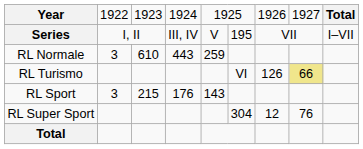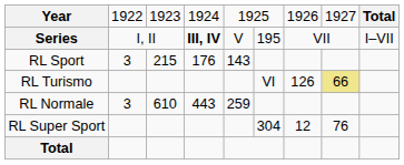 <table class="wikitable" style="text-align:center; font-size:91%;">
 <tr>
 <th>Year</th>
 <td>1922</td>
 <td>1923</td>
 <td>1924</td>
 <td colspan=2>1925</td>
 <td>1926</td>
 <td>1927</td>
 <th>Total</th>
 </tr>
 <tr>
 <th>Series</th>
 <td colspan=2>I, II</td>
-<td>III, IV</td>
+<td><strong>III, IV</strong></td>
 <td>V</td>
 <td>195</td>
 <td colspan=2>VII</td>
 <td>I–VII</td>
 </tr>
 <tr>
-<td>RL Normale</td>
+<td>RL Sport</td>
 <td>3</td>
-<td>610</td>
-<td>443</td>
-<td>259</td>
+<td>215</td>
+<td>176</td>
+<td>143</td>
 <td></td>
 <td></td>
 <td></td>
 <td></td>
 </tr>
 <tr>
 <td>RL Turismo</td>
 <td></td>
 <td></td>
 <td></td>
 <td></td>
 <td>VI</td>
 <td>126</td>
 <td style="background: khaki;">66</td>
 <td></td>
 </tr>
 <tr>
-<td>RL Sport</td>
+<td>RL Normale</td>
 <td>3</td>
-<td>215</td>
-<td>176</td>
-<td>143</td>
+<td>610</td>
+<td>443</td>
+<td>259</td>
 <td></td>
 <td></td>
 <td></td>
 <td></td>
 </tr>
 <tr>
 <td>RL Super Sport</td>
 <td></td>
 <td></td>
 <td></td>
 <td></td>
 <td>304</td>
 <td>12</td>
 <td>76</td>
 <td></td>
 </tr>
 <tr>
 <th>Total</th>
 <td></td>
 <td></td>
 <td></td>
 <td colspan=2></td>
 <td></td>
 <td></td>
 <td><strong></strong></td>
 </tr>
 </table>
